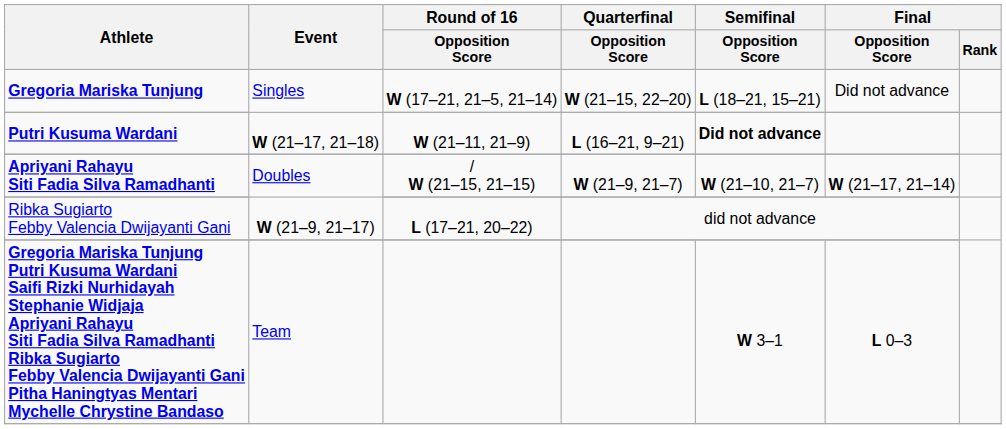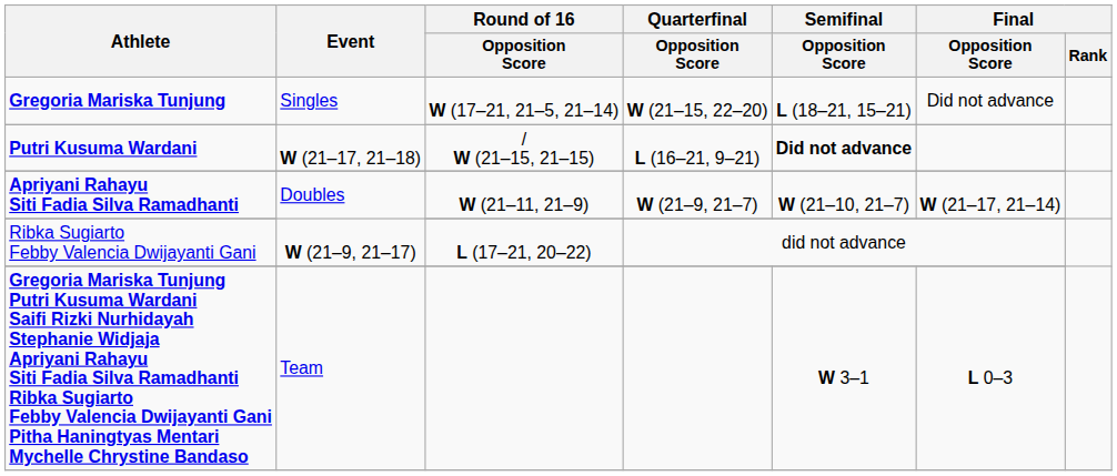 <table class="wikitable" style="font-size:90%">
 <tr>
 <th rowspan="2">Athlete</th>
 <th rowspan="2">Event</th>
 <th>Round of 16</th>
 <th>Quarterfinal</th>
 <th>Semifinal</th>
 <th colspan=2>Final</th>
 </tr>
 <tr style="font-size:90%", align="center">
 <th>Opposition<br>Score</th>
 <th>Opposition<br>Score</th>
 <th>Opposition<br>Score</th>
 <th>Opposition<br>Score</th>
 <th>Rank</th>
 </tr>
 <tr align="center">
 <td align="left"><strong><a href='#'>Gregoria Mariska Tunjung</a></strong></td>
 <td align="left" rowspan=2><a href='#'>Singles</a></td>
 <td><br><strong>W</strong> (17–21, 21–5, 21–14)</td>
 <td><br><strong>W</strong> (21–15, 22–20)</td>
 <td><br><strong>L</strong> (18–21, 15–21)</td>
 <td>Did not advance</td>
 <td></td>
 </tr>
 <tr>
 </tr>
 <tr align="center">
 <td align="left"><strong><a href='#'>Putri Kusuma Wardani</a></strong></td>
 <td><br><strong>W</strong> (21–17, 21–18)</td>
-<td><br><strong>W</strong> (21–11, 21–9)</td>
+<td> / <br><strong>W</strong> (21–15, 21–15)</td>
 <td><br><strong>L</strong> (16–21, 9–21)</td>
 <td><strong>Did not advance</strong></td>
 <td></td>
 </tr>
 <tr>
 </tr>
 <tr align="center">
 <td align="left"><strong><a href='#'>Apriyani Rahayu</a><br><a href='#'>Siti Fadia Silva Ramadhanti</a></strong></td>
 <td align="left" rowspan=2><a href='#'>Doubles</a></td>
-<td> / <br><strong>W</strong> (21–15, 21–15)</td>
+<td><br><strong>W</strong> (21–11, 21–9)</td>
 <td><br><strong>W</strong> (21–9, 21–7)</td>
 <td><br><strong>W</strong> (21–10, 21–7)</td>
 <td><br><strong>W</strong> (21–17, 21–14)</td>
 <td></td>
 </tr>
 <tr>
 </tr>
 <tr align="center">
 <td align="left"><a href='#'>Ribka Sugiarto</a><br><a href='#'>Febby Valencia Dwijayanti Gani</a></td>
 <td><br><strong>W</strong> (21–9, 21–17)</td>
 <td><br><strong>L</strong> (17–21, 20–22)</td>
 <td colspan=3>did not advance</td>
 </tr>
 <tr>
 </tr>
 <tr align="center">
 <td align="left"><strong><a href='#'>Gregoria Mariska Tunjung</a><br><a href='#'>Putri Kusuma Wardani</a> <br><a href='#'>Saifi Rizki Nurhidayah</a><br><a href='#'>Stephanie Widjaja</a><br><a href='#'>Apriyani Rahayu</a><br><a href='#'>Siti Fadia Silva Ramadhanti</a><br><a href='#'>Ribka Sugiarto</a><br><a href='#'>Febby Valencia Dwijayanti Gani</a><br><a href='#'>Pitha Haningtyas Mentari</a><br><a href='#'>Mychelle Chrystine Bandaso</a></strong></td>
 <td align="left"><a href='#'>Team</a></td>
 <td></td>
 <td></td>
 <td><br> <strong>W</strong> 3–1</td>
 <td><br> <strong>L</strong> 0–3</td>
 <td></td>
 </tr>
 <tr>
 </tr>
 </table>
